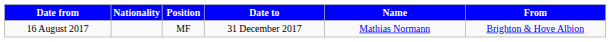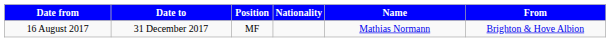 <table class="wikitable"  style="text-align:center; font-size:90%; ">
 <tr>
 <th style="background:#00f; color:white; width:150px;">Date from</th>
+<th style="background:#00f; color:white; width:170px;">Date to</th>
+<th style="background:#00f; color:white; width:55px;">Position</th>
 <th style="background:#00f; color:white; width:55px;">Nationality</th>
-<th style="background:#00f; color:white; width:55px;">Position</th>
-<th style="background:#00f; color:white; width:170px;">Date to</th>
 <th style="background:#00f; color:white; width:200px;">Name</th>
 <th style="background:#00f; color:white; width:200px;">From</th>
 </tr>
 <tr>
 <td>16 August 2017</td>
+<td>31 December 2017</td>
+<td>MF</td>
 <td></td>
-<td>MF</td>
-<td>31 December 2017</td>
 <td><a href='#'>Mathias Normann</a></td>
 <td><a href='#'>Brighton & Hove Albion</a></td>
 </tr>
 </table>
